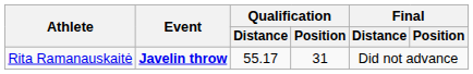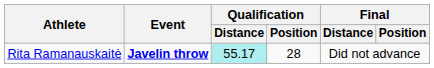 <table class=wikitable style="font-size:90%">
 <tr>
 <th rowspan="2">Athlete</th>
 <th rowspan="2">Event</th>
 <th colspan="2">Qualification</th>
 <th colspan="2">Final</th>
 </tr>
 <tr style="font-size:95%">
 <th>Distance</th>
 <th>Position</th>
 <th>Distance</th>
 <th>Position</th>
 </tr>
 <tr align=center>
 <td align=left><a href='#'>Rita Ramanauskaitė</a></td>
 <td align=left><strong><a href='#'>Javelin throw</a></strong></td>
-<td>55.17</td>
-<td>31</td>
+<td style="background: paleturquoise;">55.17</td>
+<td>28</td>
 <td colspan=2>Did not advance</td>
 </tr>
 </table>
